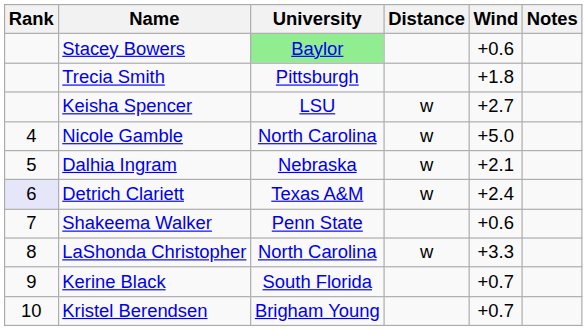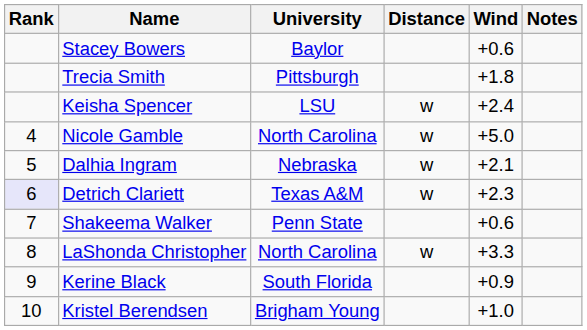 <table class="wikitable sortable" style="text-align:center">
 <tr>
 <th>Rank</th>
 <th>Name</th>
 <th>University</th>
 <th>Distance</th>
 <th>Wind</th>
 <th>Notes</th>
 </tr>
 <tr>
 <td></td>
 <td align=left><a href='#'>Stacey Bowers</a></td>
-<td style="background: lightgreen;"><a href='#'>Baylor</a></td>
+<td><a href='#'>Baylor</a></td>
 <td></td>
 <td>+0.6</td>
 <td></td>
 </tr>
 <tr>
 <td></td>
 <td align=left><a href='#'>Trecia Smith</a> </td>
 <td><a href='#'>Pittsburgh</a></td>
 <td></td>
 <td>+1.8</td>
 <td></td>
 </tr>
 <tr>
 <td></td>
 <td align=left><a href='#'>Keisha Spencer</a> </td>
 <td><a href='#'>LSU</a></td>
 <td>w</td>
-<td>+2.7</td>
+<td>+2.4</td>
 <td></td>
 </tr>
 <tr>
 <td>4</td>
 <td align=left><a href='#'>Nicole Gamble</a></td>
 <td><a href='#'>North Carolina</a></td>
 <td>w</td>
 <td>+5.0</td>
 <td></td>
 </tr>
 <tr>
 <td>5</td>
 <td align=left><a href='#'>Dalhia Ingram</a></td>
 <td><a href='#'>Nebraska</a></td>
 <td>w</td>
 <td>+2.1</td>
 <td></td>
 </tr>
 <tr>
 <td style="background: lavender;">6</td>
 <td align=left><a href='#'>Detrich Clariett</a></td>
 <td><a href='#'>Texas A&M</a></td>
 <td>w</td>
-<td>+2.4</td>
+<td>+2.3</td>
 <td></td>
 </tr>
 <tr>
 <td>7</td>
 <td align=left><a href='#'>Shakeema Walker</a></td>
 <td><a href='#'>Penn State</a></td>
 <td></td>
 <td>+0.6</td>
 <td></td>
 </tr>
 <tr>
 <td>8</td>
 <td align=left><a href='#'>LaShonda Christopher</a></td>
 <td><a href='#'>North Carolina</a></td>
 <td>w</td>
 <td>+3.3</td>
 <td></td>
 </tr>
 <tr>
 <td>9</td>
 <td align=left><a href='#'>Kerine Black</a></td>
 <td><a href='#'>South Florida</a></td>
 <td></td>
-<td>+0.7</td>
+<td>+0.9</td>
 <td></td>
 </tr>
 <tr>
 <td>10</td>
 <td align=left><a href='#'>Kristel Berendsen</a></td>
 <td><a href='#'>Brigham Young</a></td>
 <td></td>
-<td>+0.7</td>
+<td>+1.0</td>
 <td></td>
 </tr>
 </table>
